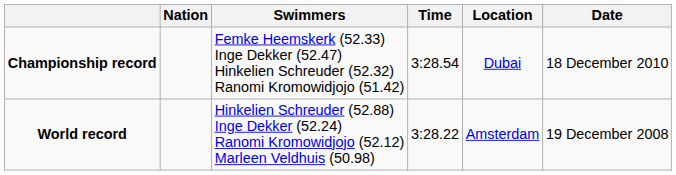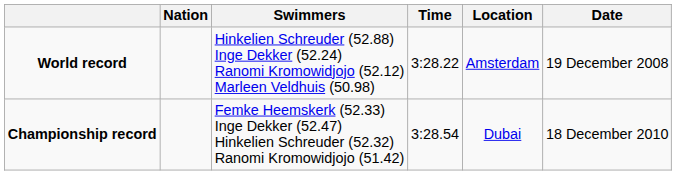 <table class=wikitable style=text-align:center>
 <tr>
 <th></th>
 <th>Nation</th>
 <th>Swimmers</th>
 <th>Time</th>
 <th>Location</th>
 <th>Date</th>
 </tr>
 <tr>
+<td><strong>World record</strong></td>
+<td></td>
+<td align=left><a href='#'>Hinkelien Schreuder</a> (52.88)<br><a href='#'>Inge Dekker</a> (52.24)<br><a href='#'>Ranomi Kromowidjojo</a> (52.12)<br><a href='#'>Marleen Veldhuis</a> (50.98)</td>
+<td align=left>3:28.22</td>
+<td><a href='#'>Amsterdam</a></td>
+<td>19 December 2008</td>
+</tr>
+<tr>
 <td><strong>Championship record</strong></td>
 <td></td>
 <td align=left><a href='#'>Femke Heemskerk</a> (52.33)<br>Inge Dekker (52.47)<br>Hinkelien Schreuder (52.32)<br>Ranomi Kromowidjojo (51.42)</td>
 <td align=left>3:28.54</td>
 <td><a href='#'>Dubai</a></td>
 <td>18 December 2010</td>
 </tr>
-<tr>
-<td><strong>World record</strong></td>
-<td></td>
-<td align=left><a href='#'>Hinkelien Schreuder</a> (52.88)<br><a href='#'>Inge Dekker</a> (52.24)<br><a href='#'>Ranomi Kromowidjojo</a> (52.12)<br><a href='#'>Marleen Veldhuis</a> (50.98)</td>
-<td align=left>3:28.22</td>
-<td><a href='#'>Amsterdam</a></td>
-<td>19 December 2008</td>
-</tr>
 </table>
